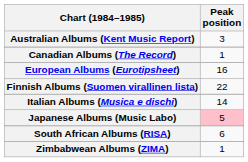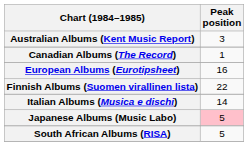 <table class="wikitable sortable plainrowheaders" style="text-align:center">
 <tr>
 <th scope="col">Chart (1984–1985)</th>
 <th scope="col">Peak<br>position</th>
 </tr>
 <tr>
 <th scope="row">Australian Albums (<a href='#'>Kent Music Report</a>)</th>
 <td>3</td>
 </tr>
 <tr>
 </tr>
 <tr>
 </tr>
 <tr>
 <th scope="row">Canadian Albums (<em><a href='#'>The Record</a></em>)</th>
 <td>1</td>
 </tr>
 <tr>
 </tr>
 <tr>
 <th scope="row"><a href='#'>European Albums</a> (<em><a href='#'>Eurotipsheet</a></em>)</th>
 <td>16</td>
 </tr>
 <tr>
 <th scope="row">Finnish Albums (<a href='#'>Suomen virallinen lista</a>)</th>
 <td>22</td>
 </tr>
 <tr>
 </tr>
 <tr>
 <th scope="row">Italian Albums (<em><a href='#'>Musica e dischi</a></em>)</th>
 <td>14</td>
 </tr>
 <tr>
 <th scope="row">Japanese Albums (Music Labo)</th>
 <td style="background: pink;">5</td>
 </tr>
 <tr>
 </tr>
 <tr>
 </tr>
 <tr>
 <th scope="row">South African Albums (<a href='#'>RISA</a>)</th>
-<td>6</td>
+<td>5</td>
 </tr>
 <tr>
 </tr>
 <tr>
 </tr>
 <tr>
 </tr>
 <tr>
 </tr>
-<tr>
-<th scope="row">Zimbabwean Albums (<a href='#'>ZIMA</a>)</th>
-<td>1</td>
-</tr>
 </table>
